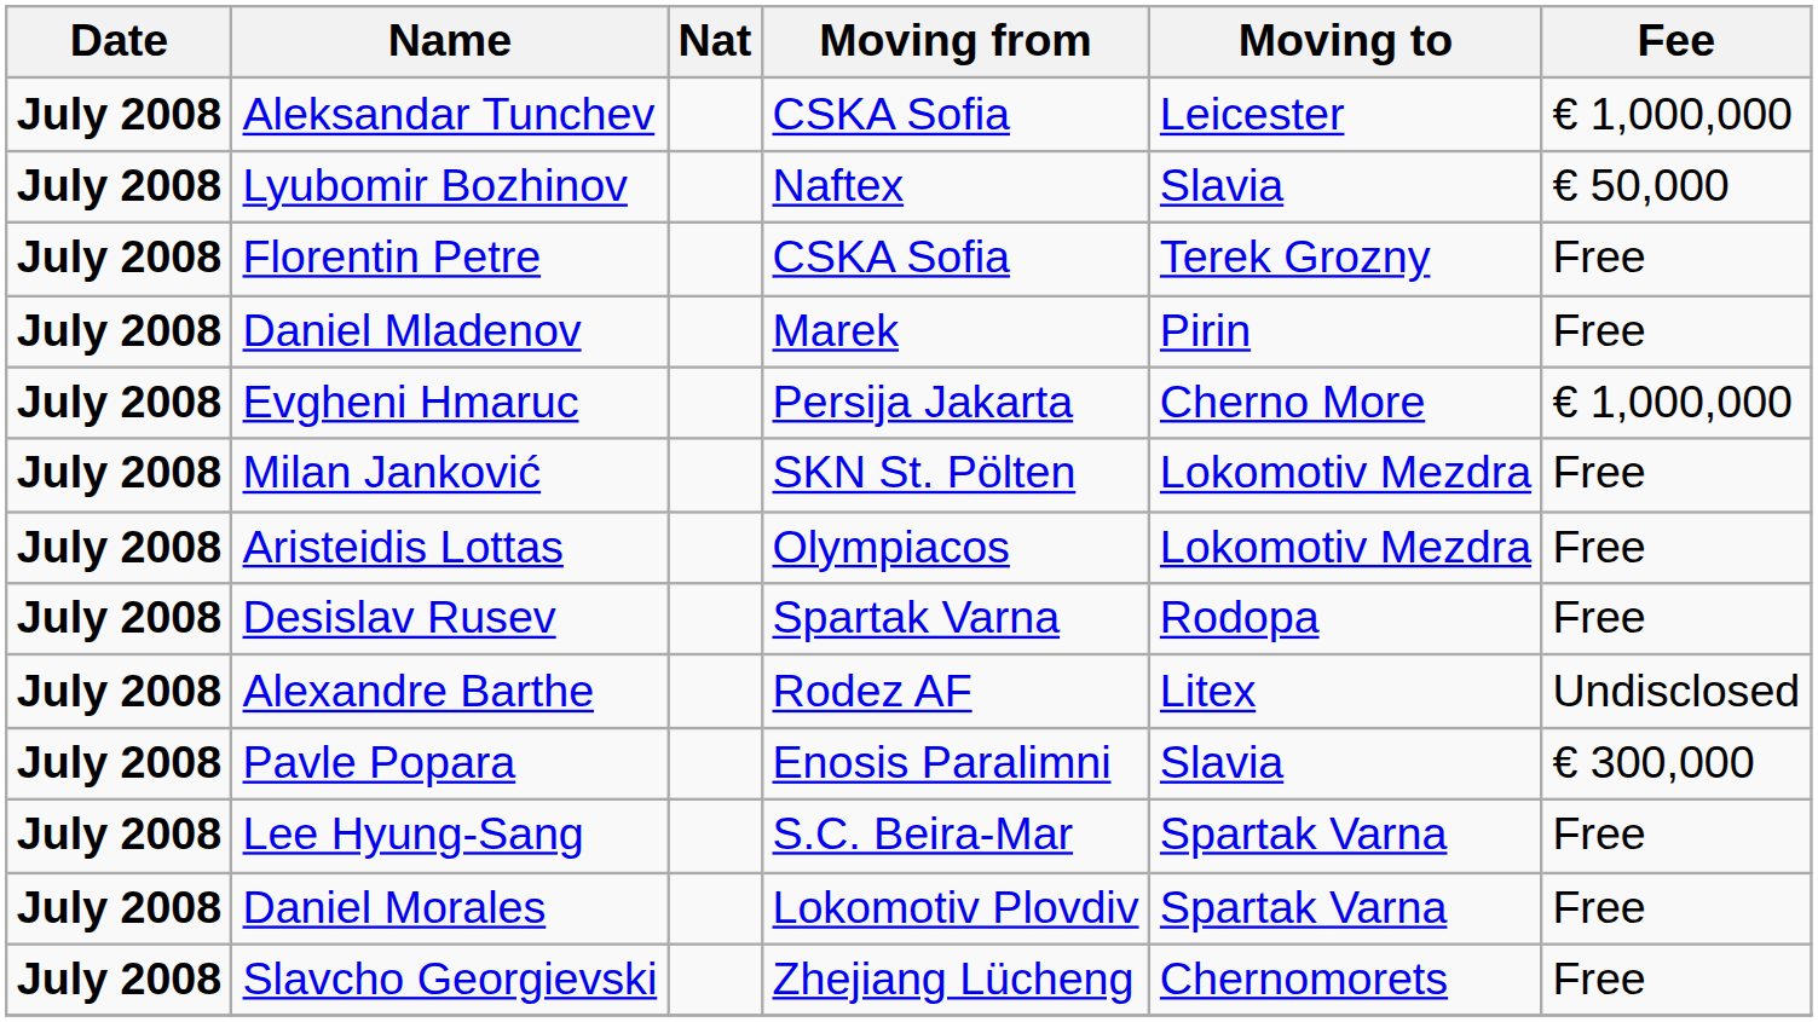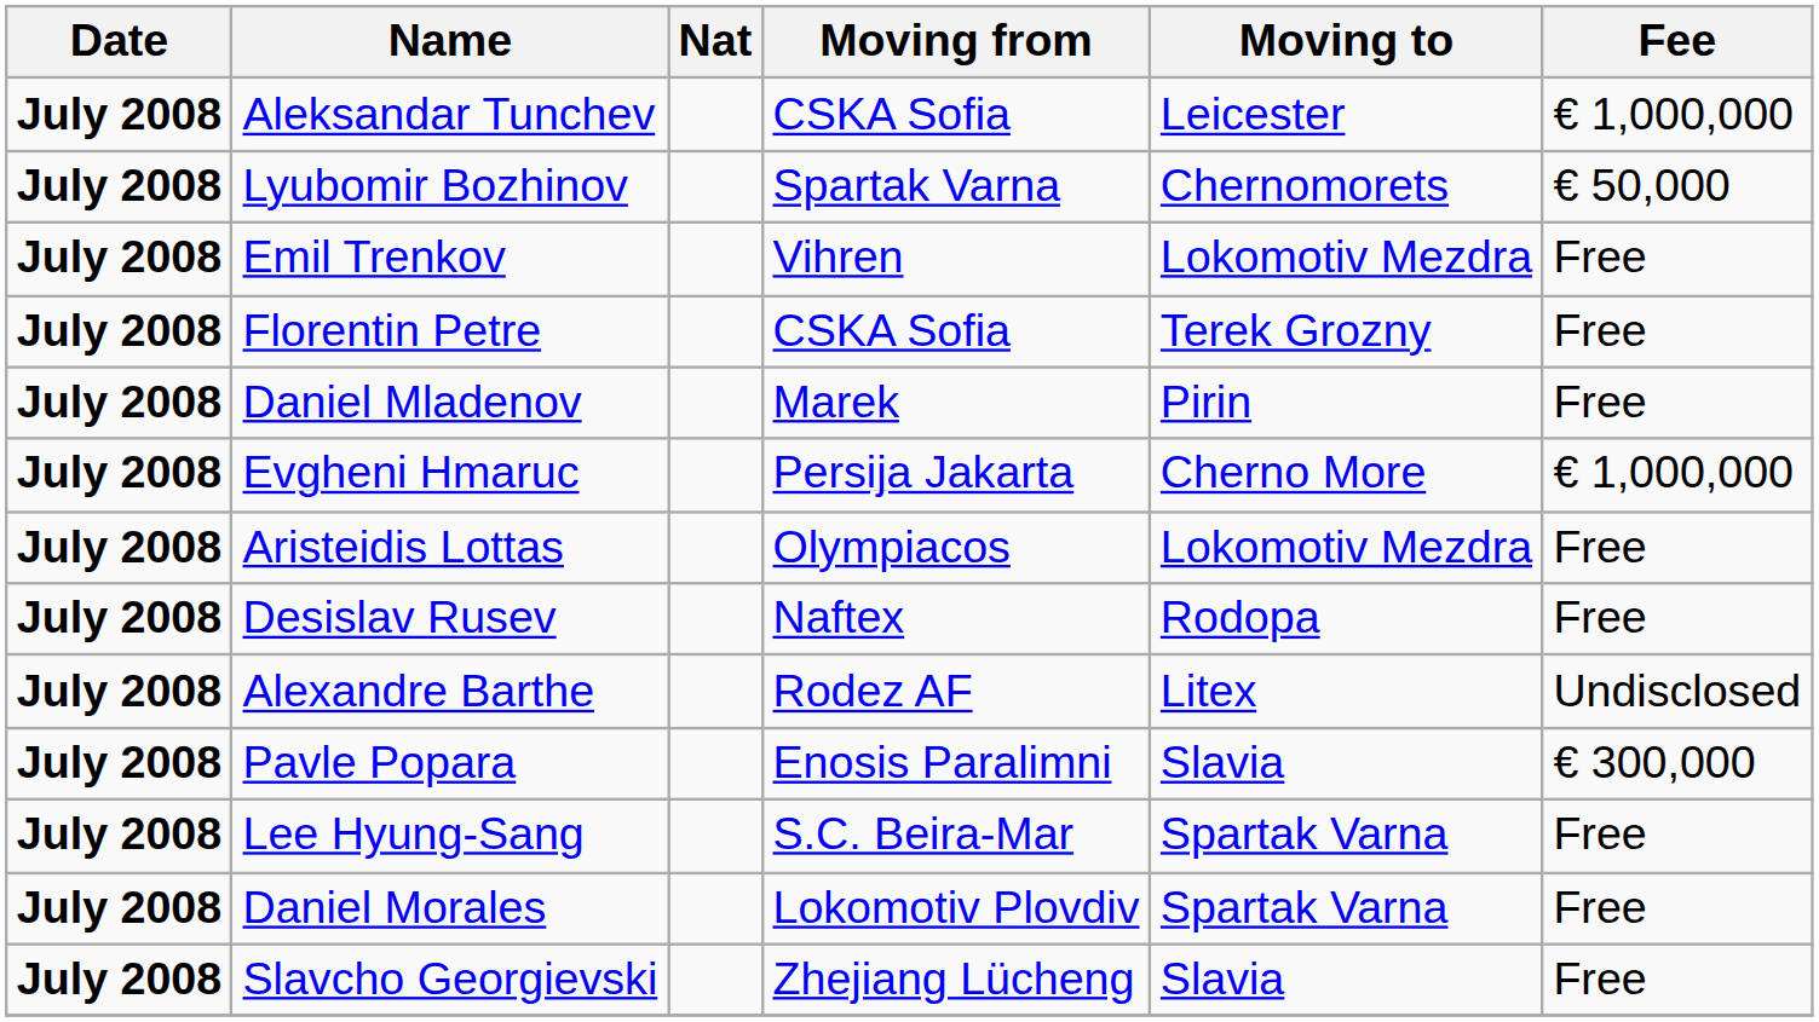 <table class="wikitable">
 <tr>
 <th>Date</th>
 <th>Name</th>
 <th>Nat</th>
 <th>Moving from</th>
 <th>Moving to</th>
 <th>Fee</th>
 </tr>
 <tr>
 <td><strong>July 2008</strong></td>
 <td><a href='#'>Aleksandar Tunchev</a></td>
 <td></td>
 <td><a href='#'>CSKA Sofia</a></td>
 <td><a href='#'>Leicester</a></td>
 <td>€ 1,000,000</td>
 </tr>
 <tr>
 <td><strong>July 2008</strong></td>
 <td><a href='#'>Lyubomir Bozhinov</a></td>
 <td></td>
-<td><a href='#'>Naftex</a></td>
-<td><a href='#'>Slavia</a></td>
+<td><a href='#'>Spartak Varna</a></td>
+<td><a href='#'>Chernomorets</a></td>
 <td>€ 50,000</td>
+</tr>
+<tr>
+<td><strong>July 2008</strong></td>
+<td><a href='#'>Emil Trenkov</a></td>
+<td></td>
+<td><a href='#'>Vihren</a></td>
+<td><a href='#'>Lokomotiv Mezdra</a></td>
+<td>Free</td>
 </tr>
 <tr>
 <td><strong>July 2008</strong></td>
 <td><a href='#'>Florentin Petre</a></td>
 <td></td>
 <td><a href='#'>CSKA Sofia</a></td>
 <td><a href='#'>Terek Grozny</a></td>
 <td>Free</td>
 </tr>
 <tr>
 <td><strong>July 2008</strong></td>
 <td><a href='#'>Daniel Mladenov</a></td>
 <td></td>
 <td><a href='#'>Marek</a></td>
 <td><a href='#'>Pirin</a></td>
 <td>Free</td>
 </tr>
 <tr>
 <td><strong>July 2008</strong></td>
 <td><a href='#'>Evgheni Hmaruc</a></td>
 <td></td>
 <td><a href='#'>Persija Jakarta</a></td>
 <td><a href='#'>Cherno More</a></td>
 <td>€ 1,000,000</td>
 </tr>
 <tr>
 <td><strong>July 2008</strong></td>
-<td><a href='#'>Milan Janković</a></td>
-<td> </td>
-<td><a href='#'>SKN St. Pölten</a></td>
-<td><a href='#'>Lokomotiv Mezdra</a></td>
-<td>Free</td>
-</tr>
-<tr>
-<td><strong>July 2008</strong></td>
 <td><a href='#'>Aristeidis Lottas</a></td>
 <td></td>
 <td><a href='#'>Olympiacos</a></td>
 <td><a href='#'>Lokomotiv Mezdra</a></td>
 <td>Free</td>
 </tr>
 <tr>
 <td><strong>July 2008</strong></td>
 <td><a href='#'>Desislav Rusev</a></td>
 <td></td>
-<td><a href='#'>Spartak Varna</a></td>
+<td><a href='#'>Naftex</a></td>
 <td><a href='#'>Rodopa</a></td>
 <td>Free</td>
 </tr>
 <tr>
 <td><strong>July 2008</strong></td>
 <td><a href='#'>Alexandre Barthe</a></td>
 <td></td>
 <td><a href='#'>Rodez AF</a></td>
 <td><a href='#'>Litex</a></td>
 <td>Undisclosed</td>
 </tr>
 <tr>
 <td><strong>July 2008</strong></td>
 <td><a href='#'>Pavle Popara</a></td>
 <td></td>
 <td><a href='#'>Enosis Paralimni</a></td>
 <td><a href='#'>Slavia</a></td>
 <td>€ 300,000</td>
 </tr>
 <tr>
 <td><strong>July 2008</strong></td>
 <td><a href='#'>Lee Hyung-Sang</a></td>
 <td></td>
 <td><a href='#'>S.C. Beira-Mar</a></td>
 <td><a href='#'>Spartak Varna</a></td>
 <td>Free</td>
 </tr>
 <tr>
 <td><strong>July 2008</strong></td>
 <td><a href='#'>Daniel Morales</a></td>
 <td></td>
 <td><a href='#'>Lokomotiv Plovdiv</a></td>
 <td><a href='#'>Spartak Varna</a></td>
 <td>Free</td>
 </tr>
 <tr>
 <td><strong>July 2008</strong></td>
 <td><a href='#'>Slavcho Georgievski</a></td>
 <td></td>
 <td><a href='#'>Zhejiang Lücheng</a></td>
-<td><a href='#'>Chernomorets</a></td>
+<td><a href='#'>Slavia</a></td>
 <td>Free</td>
 </tr>
 <tr>
 </tr>
 </table>
